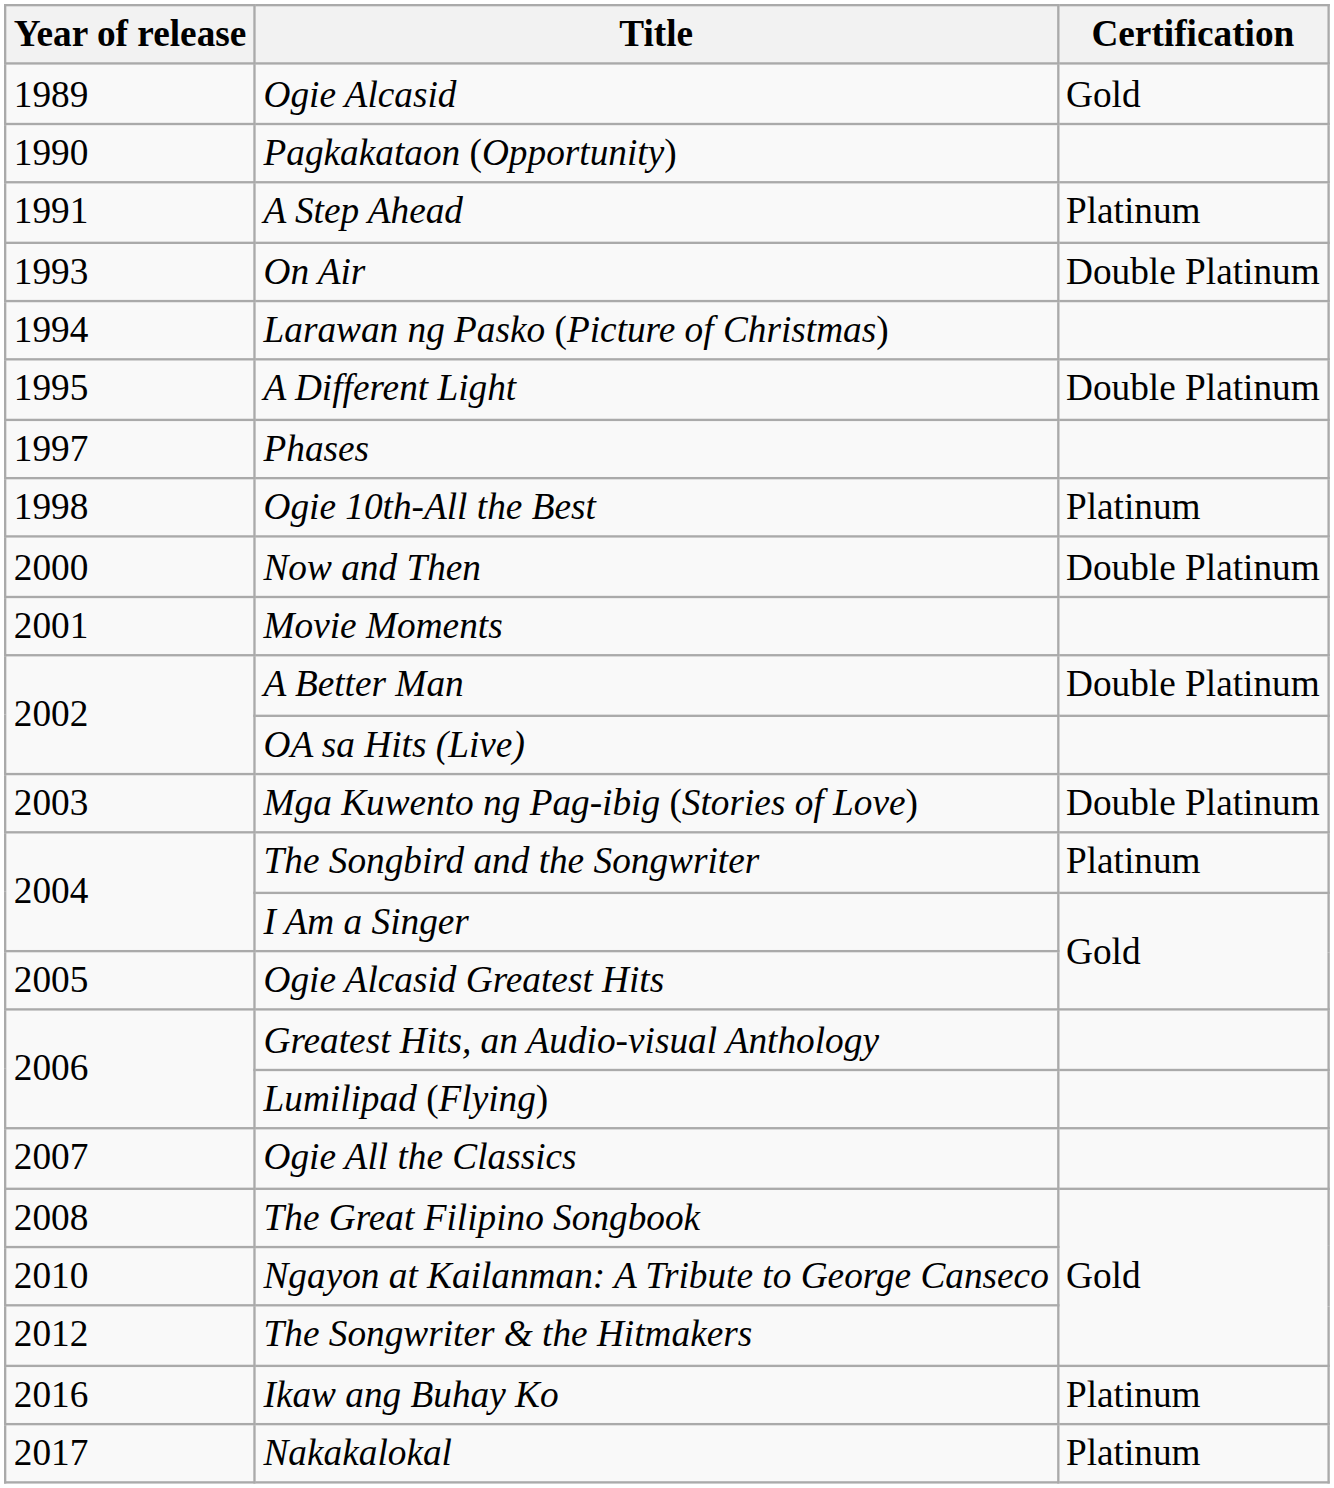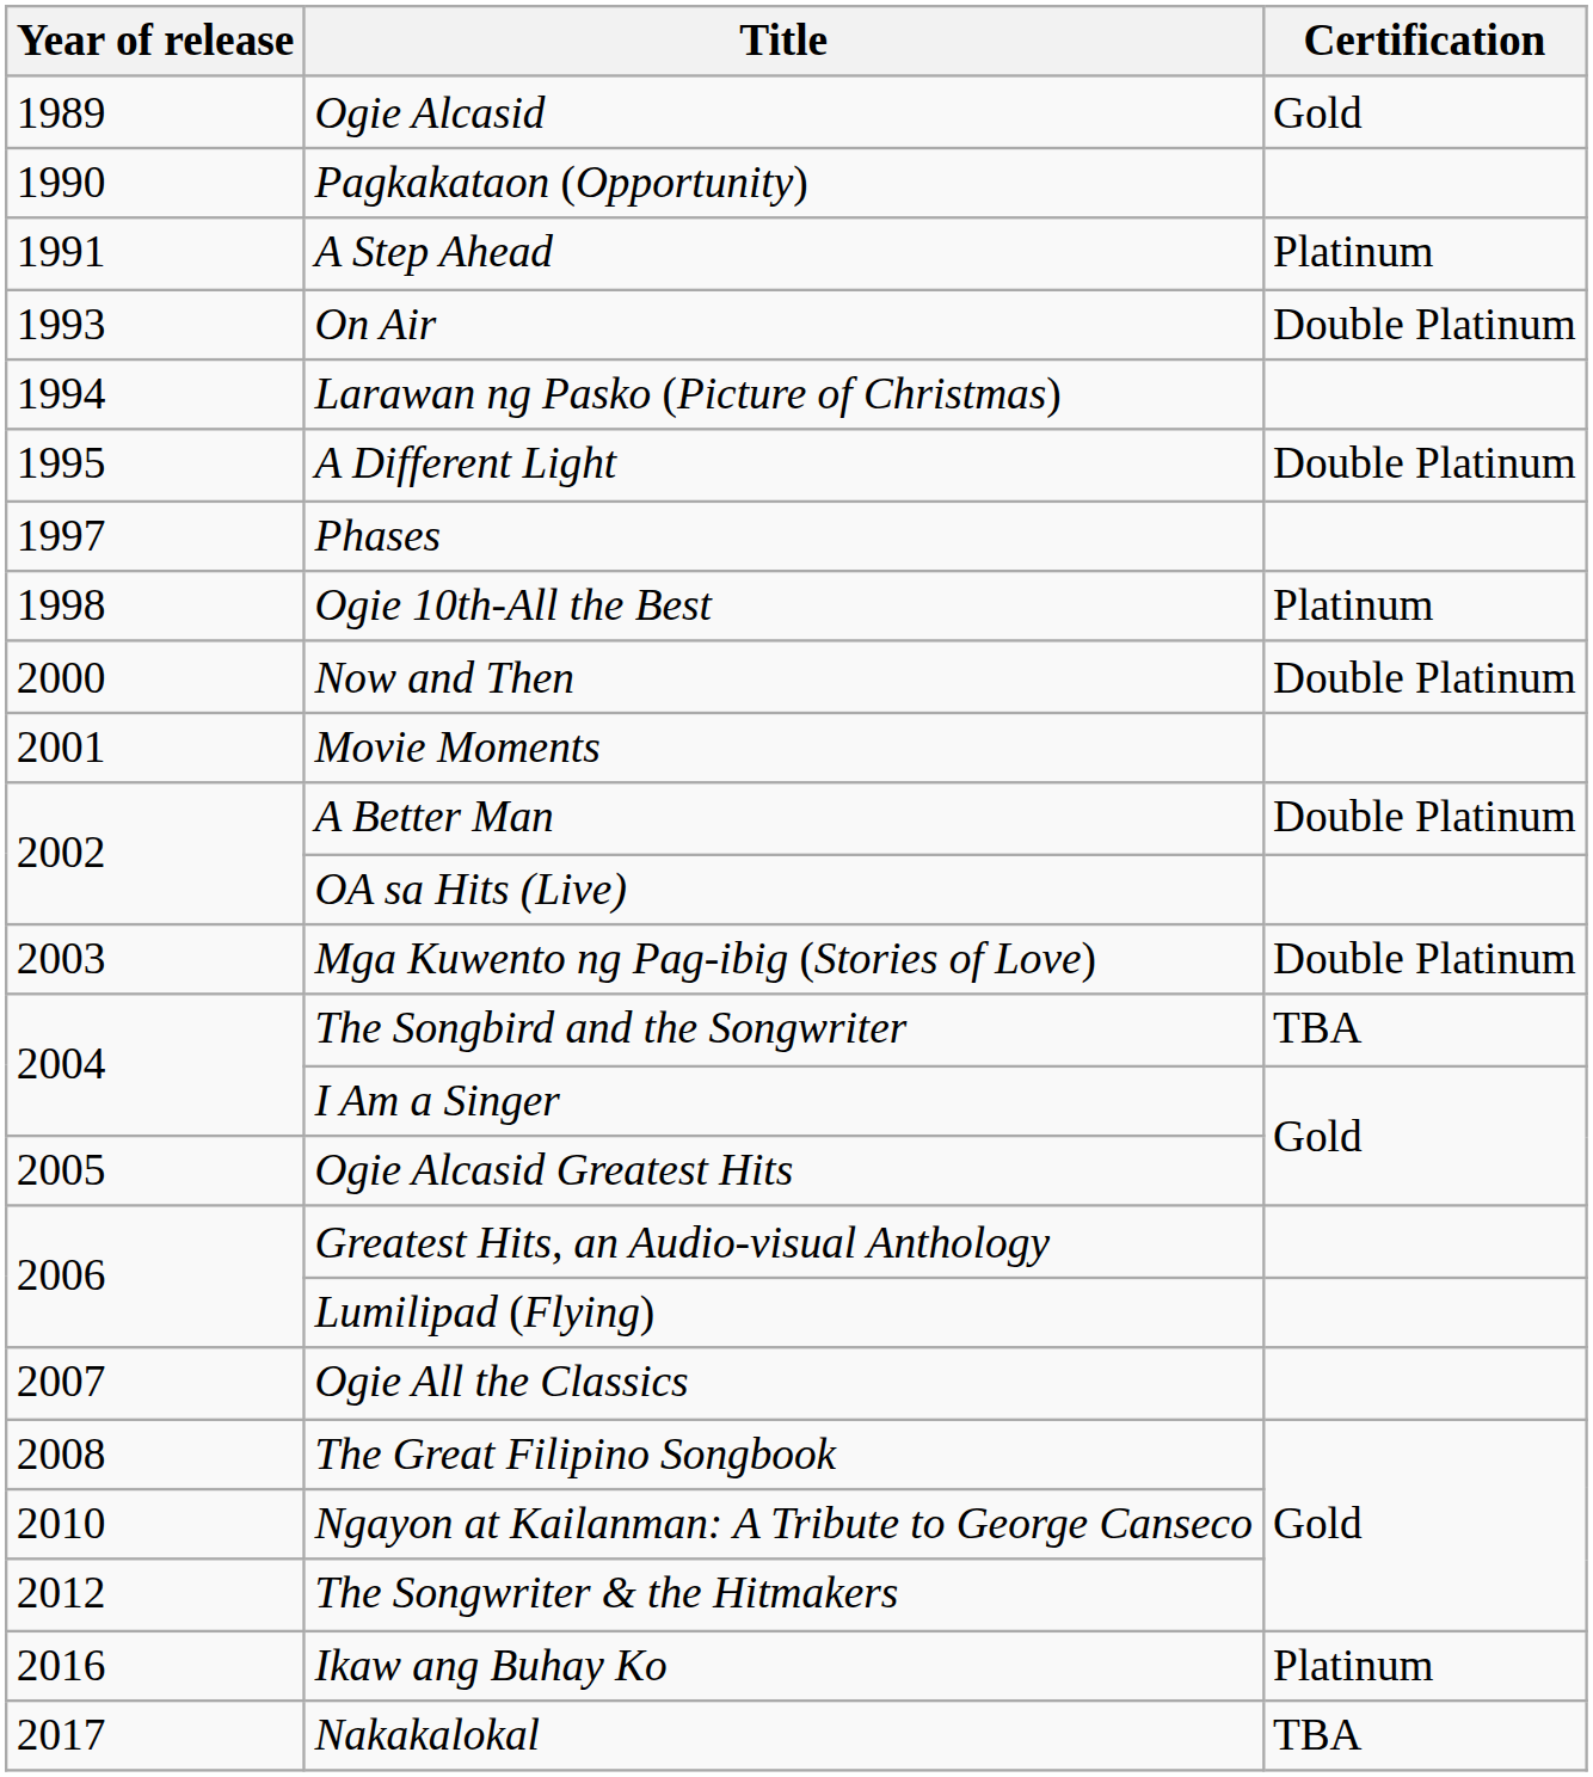 <table class="wikitable">
 <tr>
 <th>Year of release</th>
 <th>Title</th>
 <th>Certification</th>
 </tr>
 <tr>
 <td>1989</td>
 <td><em>Ogie Alcasid</em></td>
 <td>Gold</td>
 </tr>
 <tr>
 <td>1990</td>
 <td><em>Pagkakataon</em> (<em>Opportunity</em>)</td>
 <td></td>
 </tr>
 <tr>
 <td>1991</td>
 <td><em>A Step Ahead</em></td>
 <td>Platinum</td>
 </tr>
 <tr>
 <td>1993</td>
 <td><em>On Air</em></td>
 <td>Double Platinum</td>
 </tr>
 <tr>
 <td>1994</td>
 <td><em>Larawan ng Pasko</em> (<em>Picture of Christmas</em>)</td>
 <td></td>
 </tr>
 <tr>
 <td>1995</td>
 <td><em>A Different Light</em></td>
 <td>Double Platinum</td>
 </tr>
 <tr>
 <td>1997</td>
 <td><em>Phases</em></td>
 <td></td>
 </tr>
 <tr>
 <td>1998</td>
 <td><em>Ogie 10th-All the Best</em></td>
 <td>Platinum</td>
 </tr>
 <tr>
 <td>2000</td>
 <td><em>Now and Then</em></td>
 <td>Double Platinum</td>
 </tr>
 <tr>
 <td>2001</td>
 <td><em>Movie Moments</em></td>
 <td></td>
 </tr>
 <tr>
 <td rowspan="2">2002</td>
 <td><em>A Better Man</em></td>
 <td>Double Platinum</td>
 </tr>
 <tr>
 <td><em>OA sa Hits (Live)</em></td>
 <td></td>
 </tr>
 <tr>
 <td>2003</td>
 <td><em>Mga Kuwento ng Pag-ibig</em> (<em>Stories of Love</em>)</td>
 <td>Double Platinum</td>
 </tr>
 <tr>
 <td rowspan="2">2004</td>
 <td><em>The Songbird and the Songwriter</em></td>
-<td>Platinum</td>
+<td>TBA</td>
 </tr>
 <tr>
 <td><em>I Am a Singer</em></td>
 <td rowspan="2">Gold</td>
 </tr>
 <tr>
 <td>2005</td>
 <td><em>Ogie Alcasid Greatest Hits</em></td>
 </tr>
 <tr>
 <td rowspan="2">2006</td>
 <td><em>Greatest Hits, an Audio-visual Anthology</em></td>
 <td></td>
 </tr>
 <tr>
 <td><em>Lumilipad</em> (<em>Flying</em>)</td>
 <td></td>
 </tr>
 <tr>
 <td>2007</td>
 <td><em>Ogie All the Classics</em></td>
 <td></td>
 </tr>
 <tr>
 <td>2008</td>
 <td><em>The Great Filipino Songbook</em></td>
 <td rowspan="3">Gold</td>
 </tr>
 <tr>
 <td>2010</td>
 <td><em>Ngayon at Kailanman: A Tribute to George Canseco</em></td>
 </tr>
 <tr>
 <td>2012</td>
 <td><em>The Songwriter & the Hitmakers</em></td>
 </tr>
 <tr>
 <td>2016</td>
 <td><em>Ikaw ang Buhay Ko</em></td>
 <td>Platinum</td>
 </tr>
 <tr>
 <td>2017</td>
 <td><em>Nakakalokal</em></td>
-<td>Platinum</td>
+<td>TBA</td>
 </tr>
 </table>
